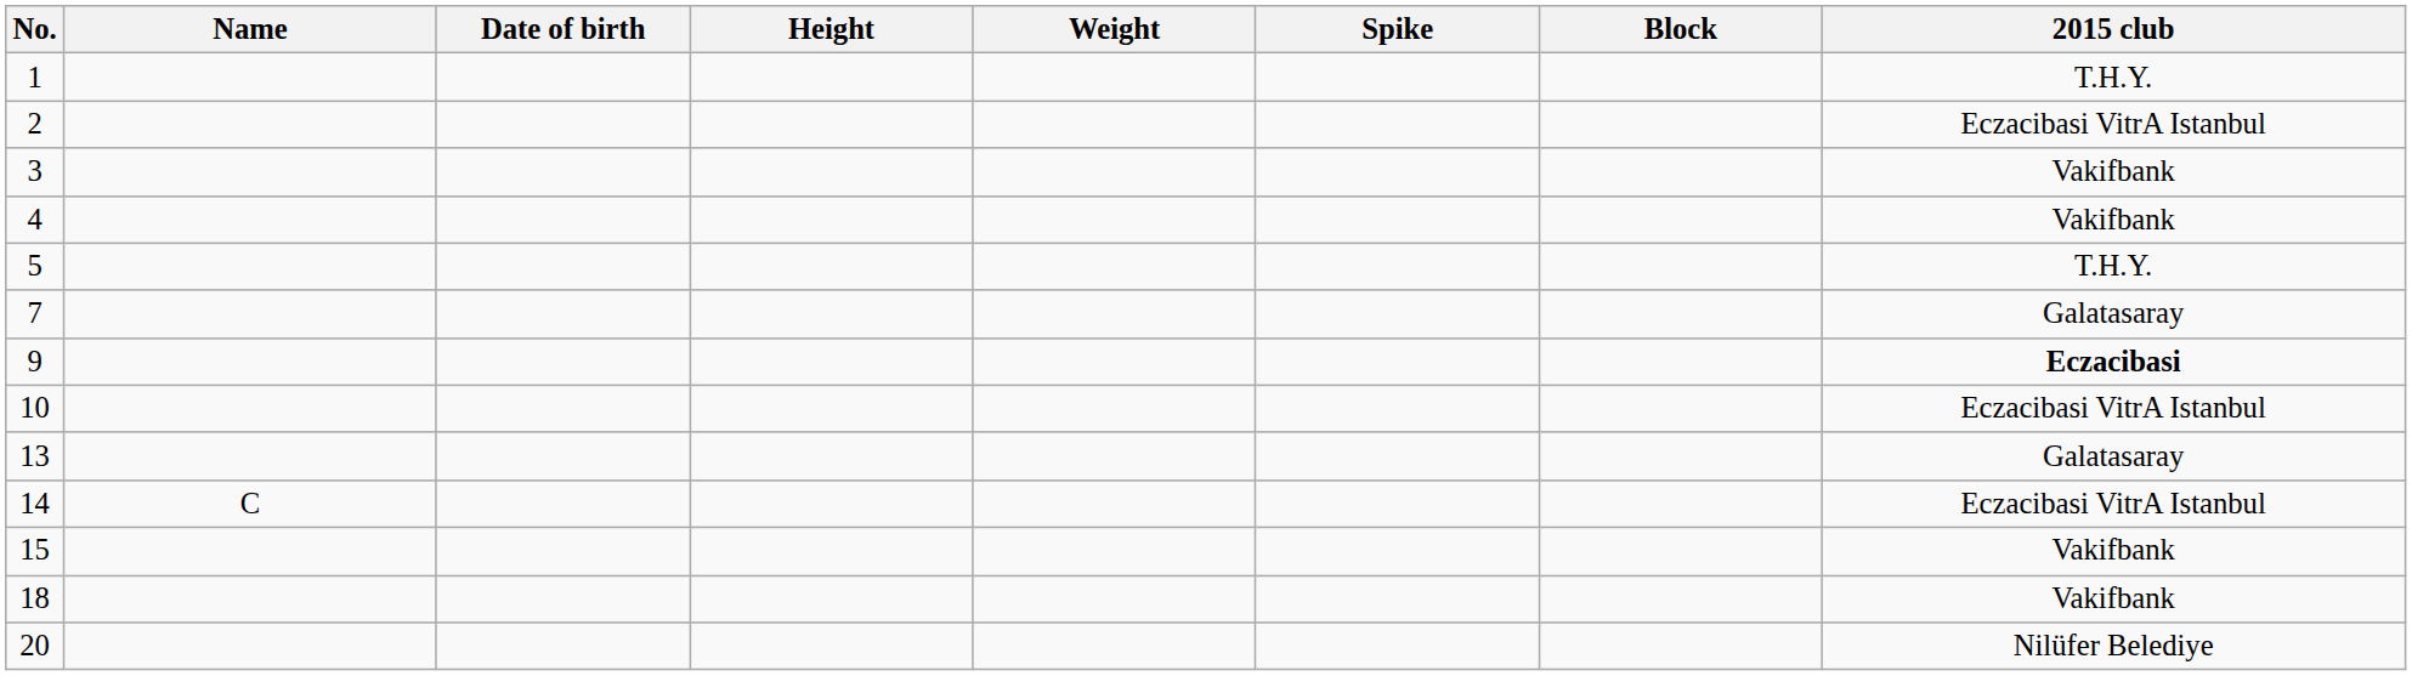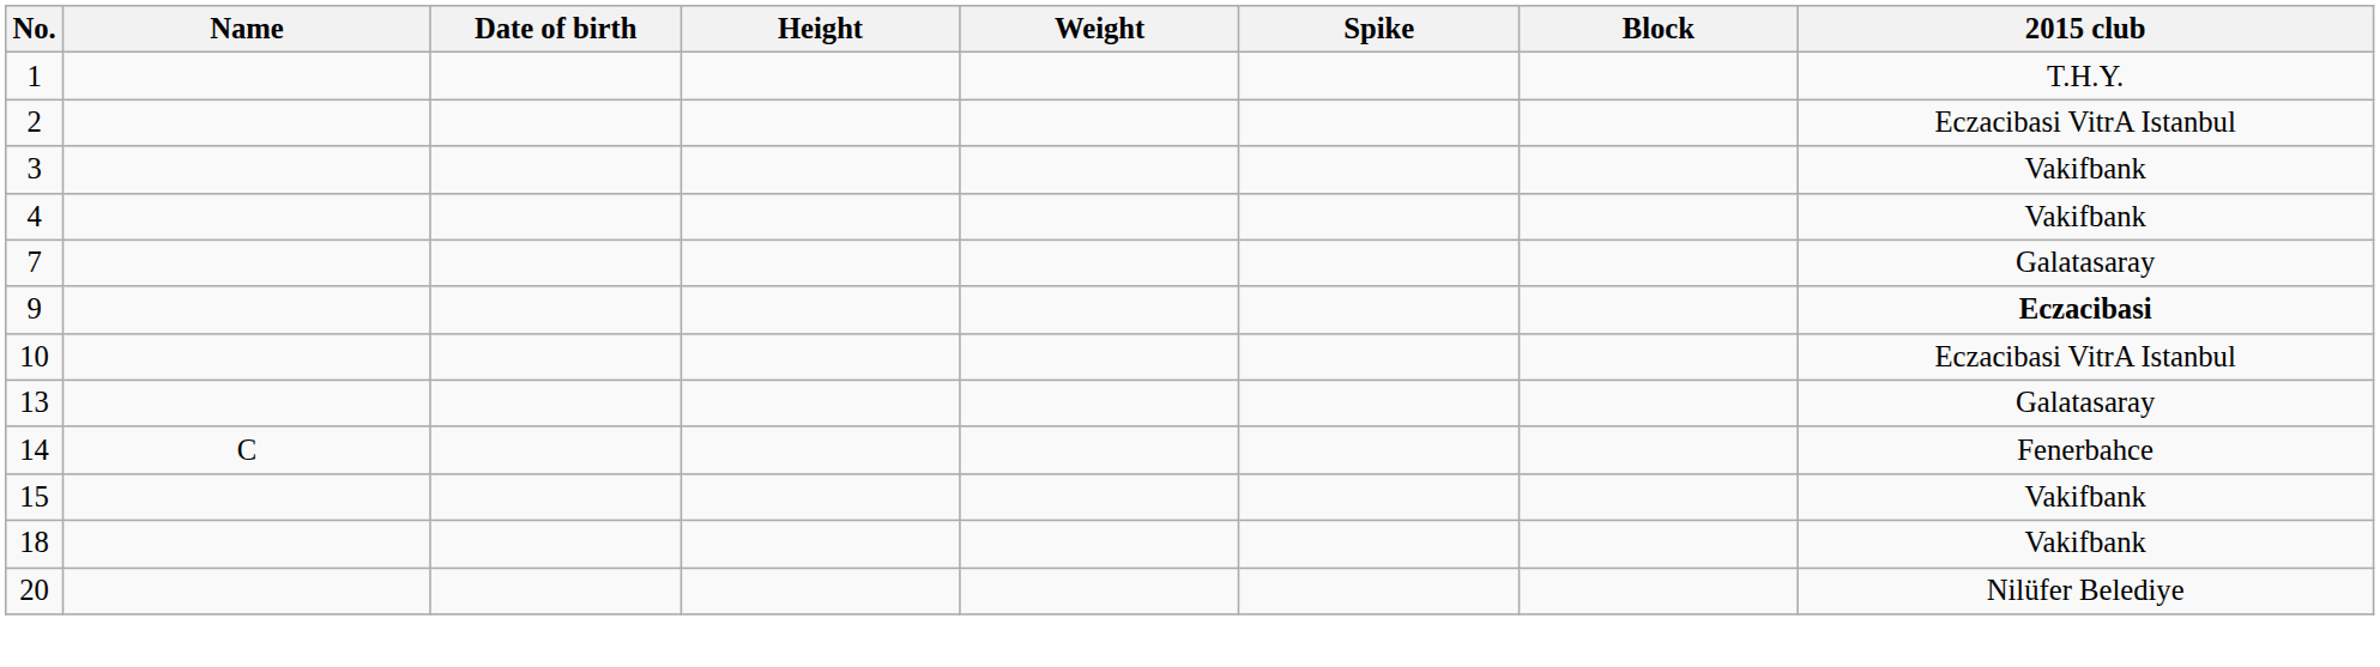 <table class="wikitable sortable" style="font-size:100%; text-align:center;">
 <tr>
 <th>No.</th>
 <th style="width:12em">Name</th>
 <th style="width:8em">Date of birth</th>
 <th style="width:9em">Height</th>
 <th style="width:9em">Weight</th>
 <th style="width:9em">Spike</th>
 <th style="width:9em">Block</th>
 <th style="width:19em">2015 club</th>
 </tr>
 <tr>
 <td>1</td>
 <td></td>
 <td align=right></td>
 <td></td>
 <td></td>
 <td></td>
 <td></td>
 <td>T.H.Y.</td>
 </tr>
 <tr>
 <td>2</td>
 <td></td>
 <td align=right></td>
 <td></td>
 <td></td>
 <td></td>
 <td></td>
 <td>Eczacibasi VitrA Istanbul</td>
 </tr>
 <tr>
 <td>3</td>
 <td></td>
 <td align=right></td>
 <td></td>
 <td></td>
 <td></td>
 <td></td>
 <td>Vakifbank</td>
 </tr>
 <tr>
 <td>4</td>
 <td></td>
 <td align=right></td>
 <td></td>
 <td></td>
 <td></td>
 <td></td>
 <td>Vakifbank</td>
 </tr>
 <tr>
-<td>5</td>
-<td></td>
-<td align=right></td>
-<td></td>
-<td></td>
-<td></td>
-<td></td>
-<td>T.H.Y.</td>
-</tr>
-<tr>
 <td>7</td>
 <td></td>
 <td align=right></td>
 <td></td>
 <td></td>
 <td></td>
 <td></td>
 <td>Galatasaray</td>
 </tr>
 <tr>
 <td>9</td>
 <td></td>
 <td align=right></td>
 <td></td>
 <td></td>
 <td></td>
 <td></td>
 <td><strong>Eczacibasi</strong></td>
 </tr>
 <tr>
 <td>10</td>
 <td></td>
 <td align=right></td>
 <td></td>
 <td></td>
 <td></td>
 <td></td>
 <td>Eczacibasi VitrA Istanbul</td>
 </tr>
 <tr>
 <td>13</td>
 <td></td>
 <td align=right></td>
 <td></td>
 <td></td>
 <td></td>
 <td></td>
 <td>Galatasaray</td>
 </tr>
 <tr>
 <td>14</td>
 <td> C</td>
 <td align=right></td>
 <td></td>
 <td></td>
 <td></td>
 <td></td>
-<td>Eczacibasi VitrA Istanbul</td>
+<td>Fenerbahce</td>
 </tr>
 <tr>
 <td>15</td>
 <td></td>
 <td align=right></td>
 <td></td>
 <td></td>
 <td></td>
 <td></td>
 <td>Vakifbank</td>
 </tr>
 <tr>
 <td>18</td>
 <td></td>
 <td align=right></td>
 <td></td>
 <td></td>
 <td></td>
 <td></td>
 <td>Vakifbank</td>
 </tr>
 <tr>
 <td>20</td>
 <td></td>
 <td align=right></td>
 <td></td>
 <td></td>
 <td></td>
 <td></td>
 <td>Nilüfer Belediye</td>
 </tr>
 </table>
